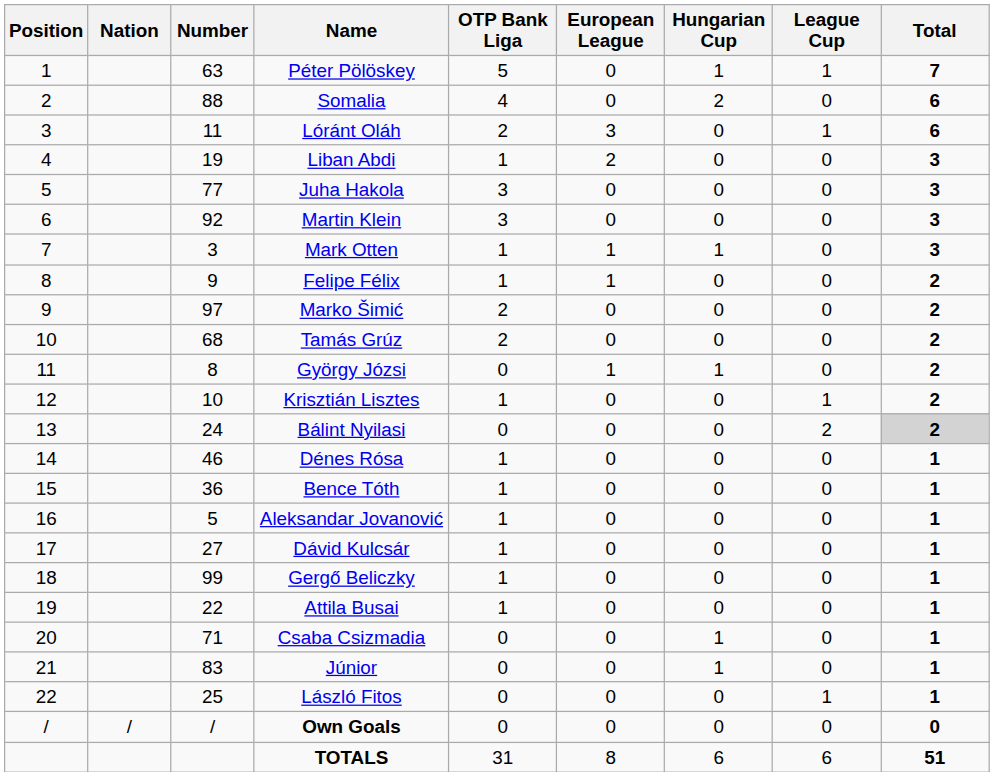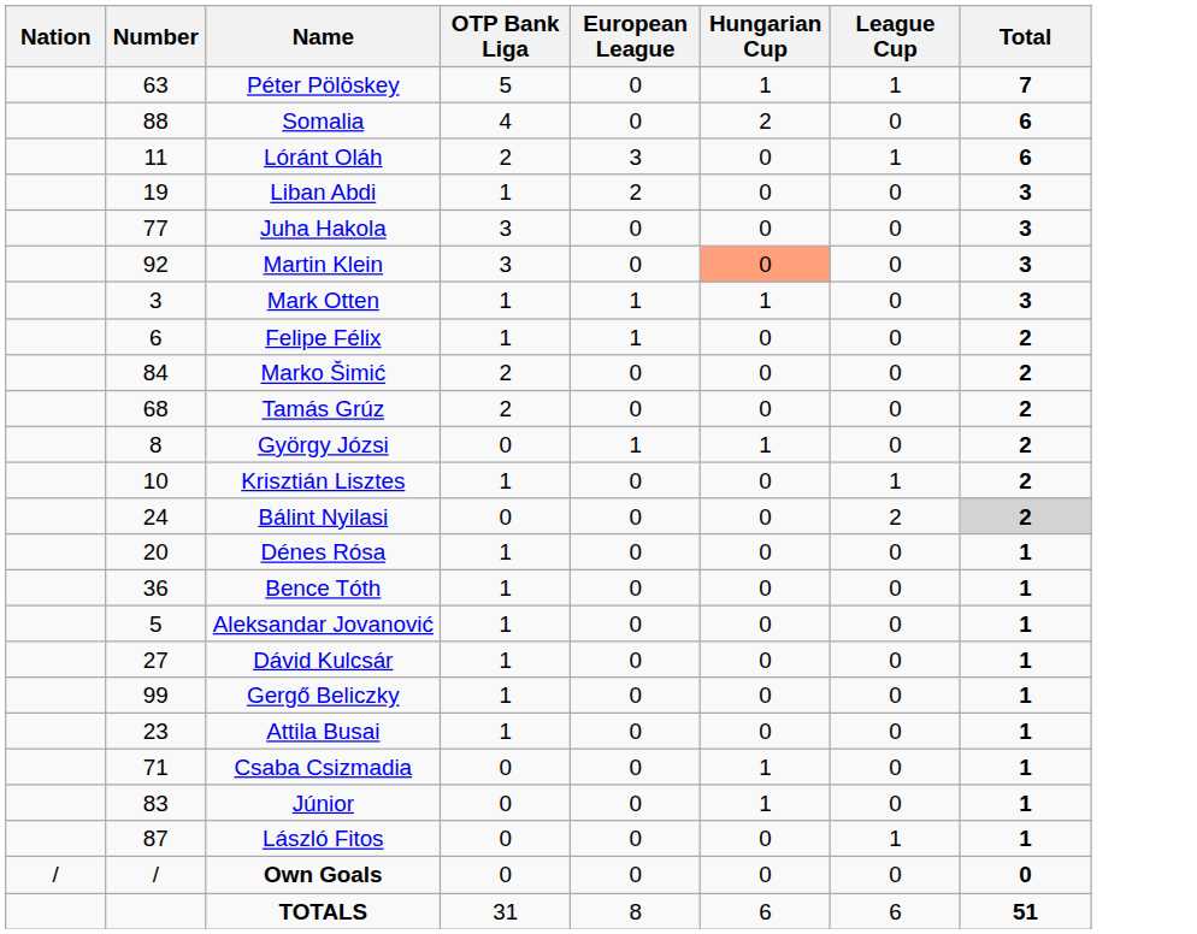 <table class="wikitable" style="font-size: 95%; text-align: center;">
 <tr>
-<th width=60>Position</th>
 <th width=60>Nation</th>
 <th width=60>Number</th>
 <th width=150>Name</th>
 <th width=80>OTP Bank Liga</th>
 <th width=80>European League</th>
 <th width=80>Hungarian Cup</th>
 <th width=80>League Cup</th>
 <th width=80>Total</th>
 </tr>
 <tr>
-<td>1</td>
 <td></td>
 <td>63</td>
 <td><a href='#'>Péter Pölöskey</a></td>
 <td>5</td>
 <td>0</td>
 <td>1</td>
 <td>1</td>
 <td><strong>7</strong></td>
 </tr>
 <tr>
-<td>2</td>
 <td></td>
 <td>88</td>
 <td><a href='#'>Somalia</a></td>
 <td>4</td>
 <td>0</td>
 <td>2</td>
 <td>0</td>
 <td><strong>6</strong></td>
 </tr>
 <tr>
-<td>3</td>
 <td> </td>
 <td>11</td>
 <td><a href='#'>Lóránt Oláh</a></td>
 <td>2</td>
 <td>3</td>
 <td>0</td>
 <td>1</td>
 <td><strong>6</strong></td>
 </tr>
 <tr>
-<td>4</td>
 <td> </td>
 <td>19</td>
 <td><a href='#'>Liban Abdi</a></td>
 <td>1</td>
 <td>2</td>
 <td>0</td>
 <td>0</td>
 <td><strong>3</strong></td>
 </tr>
 <tr>
-<td>5</td>
 <td></td>
 <td>77</td>
 <td><a href='#'>Juha Hakola</a></td>
 <td>3</td>
 <td>0</td>
 <td>0</td>
 <td>0</td>
 <td><strong>3</strong></td>
 </tr>
 <tr>
-<td>6</td>
 <td></td>
 <td>92</td>
 <td><a href='#'>Martin Klein</a></td>
 <td>3</td>
 <td>0</td>
-<td>0</td>
+<td style="background: lightsalmon;">0</td>
 <td>0</td>
 <td><strong>3</strong></td>
 </tr>
 <tr>
-<td>7</td>
 <td></td>
 <td>3</td>
 <td><a href='#'>Mark Otten</a></td>
 <td>1</td>
 <td>1</td>
 <td>1</td>
 <td>0</td>
 <td><strong>3</strong></td>
 </tr>
 <tr>
-<td>8</td>
 <td></td>
-<td>9</td>
+<td>6</td>
 <td><a href='#'>Felipe Félix</a></td>
 <td>1</td>
 <td>1</td>
 <td>0</td>
 <td>0</td>
 <td><strong>2</strong></td>
 </tr>
 <tr>
-<td>9</td>
 <td></td>
-<td>97</td>
+<td>84</td>
 <td><a href='#'>Marko Šimić</a></td>
 <td>2</td>
 <td>0</td>
 <td>0</td>
 <td>0</td>
 <td><strong>2</strong></td>
 </tr>
 <tr>
-<td>10</td>
 <td></td>
 <td>68</td>
 <td><a href='#'>Tamás Grúz</a></td>
 <td>2</td>
 <td>0</td>
 <td>0</td>
 <td>0</td>
 <td><strong>2</strong></td>
 </tr>
 <tr>
-<td>11</td>
 <td></td>
 <td>8</td>
 <td><a href='#'>György Józsi</a></td>
 <td>0</td>
 <td>1</td>
 <td>1</td>
 <td>0</td>
 <td><strong>2</strong></td>
 </tr>
 <tr>
-<td>12</td>
 <td></td>
 <td>10</td>
 <td><a href='#'>Krisztián Lisztes</a></td>
 <td>1</td>
 <td>0</td>
 <td>0</td>
 <td>1</td>
 <td><strong>2</strong></td>
 </tr>
 <tr>
-<td>13</td>
 <td></td>
 <td>24</td>
 <td><a href='#'>Bálint Nyilasi</a></td>
 <td>0</td>
 <td>0</td>
 <td>0</td>
 <td>2</td>
 <td style="background: lightgrey;"><strong>2</strong></td>
 </tr>
 <tr>
-<td>14</td>
 <td></td>
-<td>46</td>
+<td>20</td>
 <td><a href='#'>Dénes Rósa</a></td>
 <td>1</td>
 <td>0</td>
 <td>0</td>
 <td>0</td>
 <td><strong>1</strong></td>
 </tr>
 <tr>
-<td>15</td>
 <td></td>
 <td>36</td>
 <td><a href='#'>Bence Tóth</a></td>
 <td>1</td>
 <td>0</td>
 <td>0</td>
 <td>0</td>
 <td><strong>1</strong></td>
 </tr>
 <tr>
-<td>16</td>
 <td></td>
 <td>5</td>
 <td><a href='#'>Aleksandar Jovanović</a></td>
 <td>1</td>
 <td>0</td>
 <td>0</td>
 <td>0</td>
 <td><strong>1</strong></td>
 </tr>
 <tr>
-<td>17</td>
 <td></td>
 <td>27</td>
 <td><a href='#'>Dávid Kulcsár</a></td>
 <td>1</td>
 <td>0</td>
 <td>0</td>
 <td>0</td>
 <td><strong>1</strong></td>
 </tr>
 <tr>
-<td>18</td>
 <td></td>
 <td>99</td>
 <td><a href='#'>Gergő Beliczky</a></td>
 <td>1</td>
 <td>0</td>
 <td>0</td>
 <td>0</td>
 <td><strong>1</strong></td>
 </tr>
 <tr>
-<td>19</td>
 <td></td>
-<td>22</td>
+<td>23</td>
 <td><a href='#'>Attila Busai</a></td>
 <td>1</td>
 <td>0</td>
 <td>0</td>
 <td>0</td>
 <td><strong>1</strong></td>
 </tr>
 <tr>
-<td>20</td>
 <td> </td>
 <td>71</td>
 <td><a href='#'>Csaba Csizmadia</a></td>
 <td>0</td>
 <td>0</td>
 <td>1</td>
 <td>0</td>
 <td><strong>1</strong></td>
 </tr>
 <tr>
-<td>21</td>
 <td></td>
 <td>83</td>
 <td><a href='#'>Júnior</a></td>
 <td>0</td>
 <td>0</td>
 <td>1</td>
 <td>0</td>
 <td><strong>1</strong></td>
 </tr>
 <tr>
-<td>22</td>
 <td></td>
-<td>25</td>
+<td>87</td>
 <td><a href='#'>László Fitos</a></td>
 <td>0</td>
 <td>0</td>
 <td>0</td>
 <td>1</td>
 <td><strong>1</strong></td>
 </tr>
 <tr>
-<td>/</td>
 <td>/</td>
 <td>/</td>
 <td><strong>Own Goals</strong></td>
 <td>0</td>
 <td>0</td>
 <td>0</td>
 <td>0</td>
 <td><strong>0</strong></td>
 </tr>
 <tr>
 <td></td>
 <td></td>
-<td></td>
 <td><strong>TOTALS</strong></td>
 <td>31</td>
 <td>8</td>
 <td>6</td>
 <td>6</td>
 <td><strong>51</strong></td>
 </tr>
 </table>
